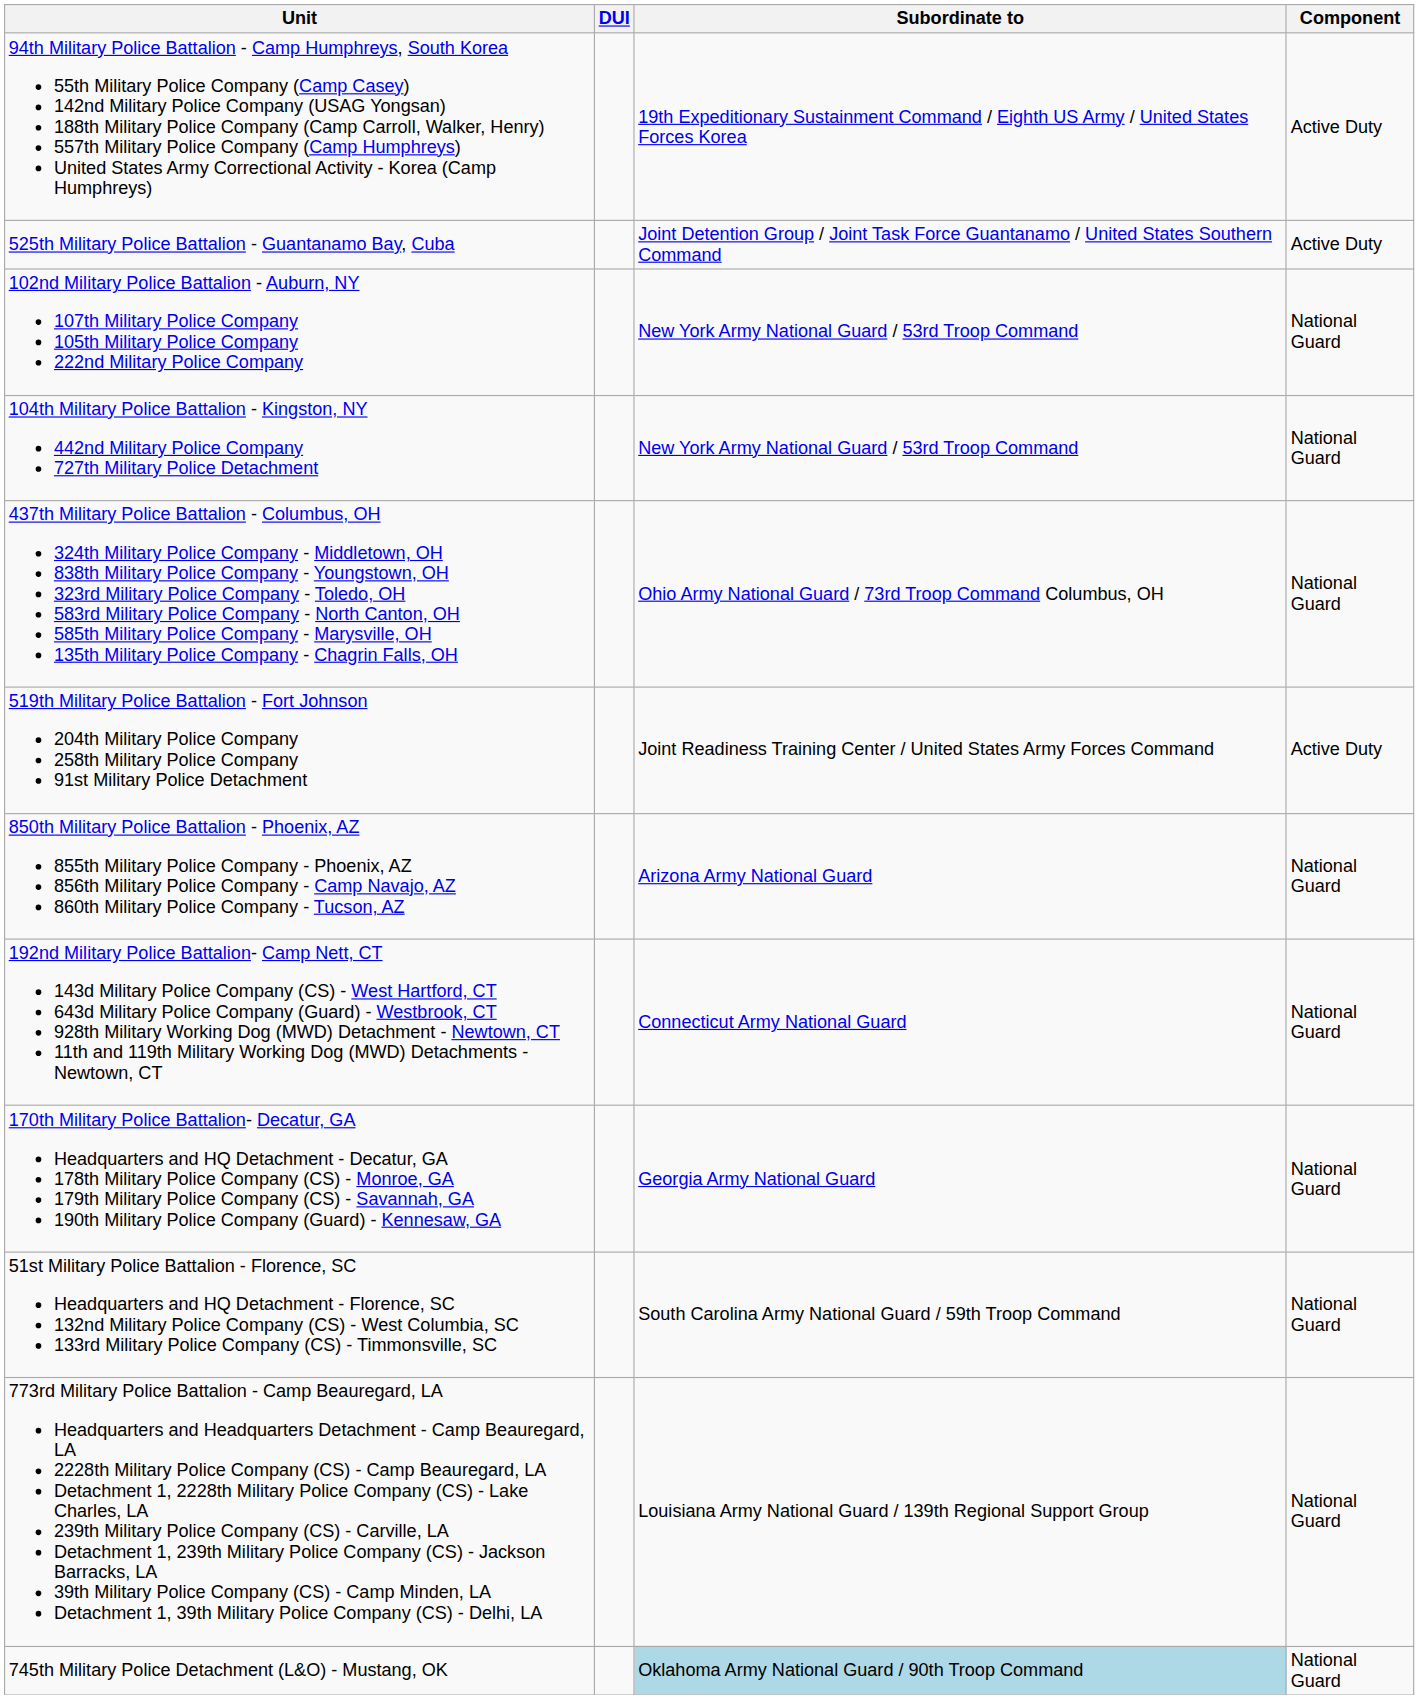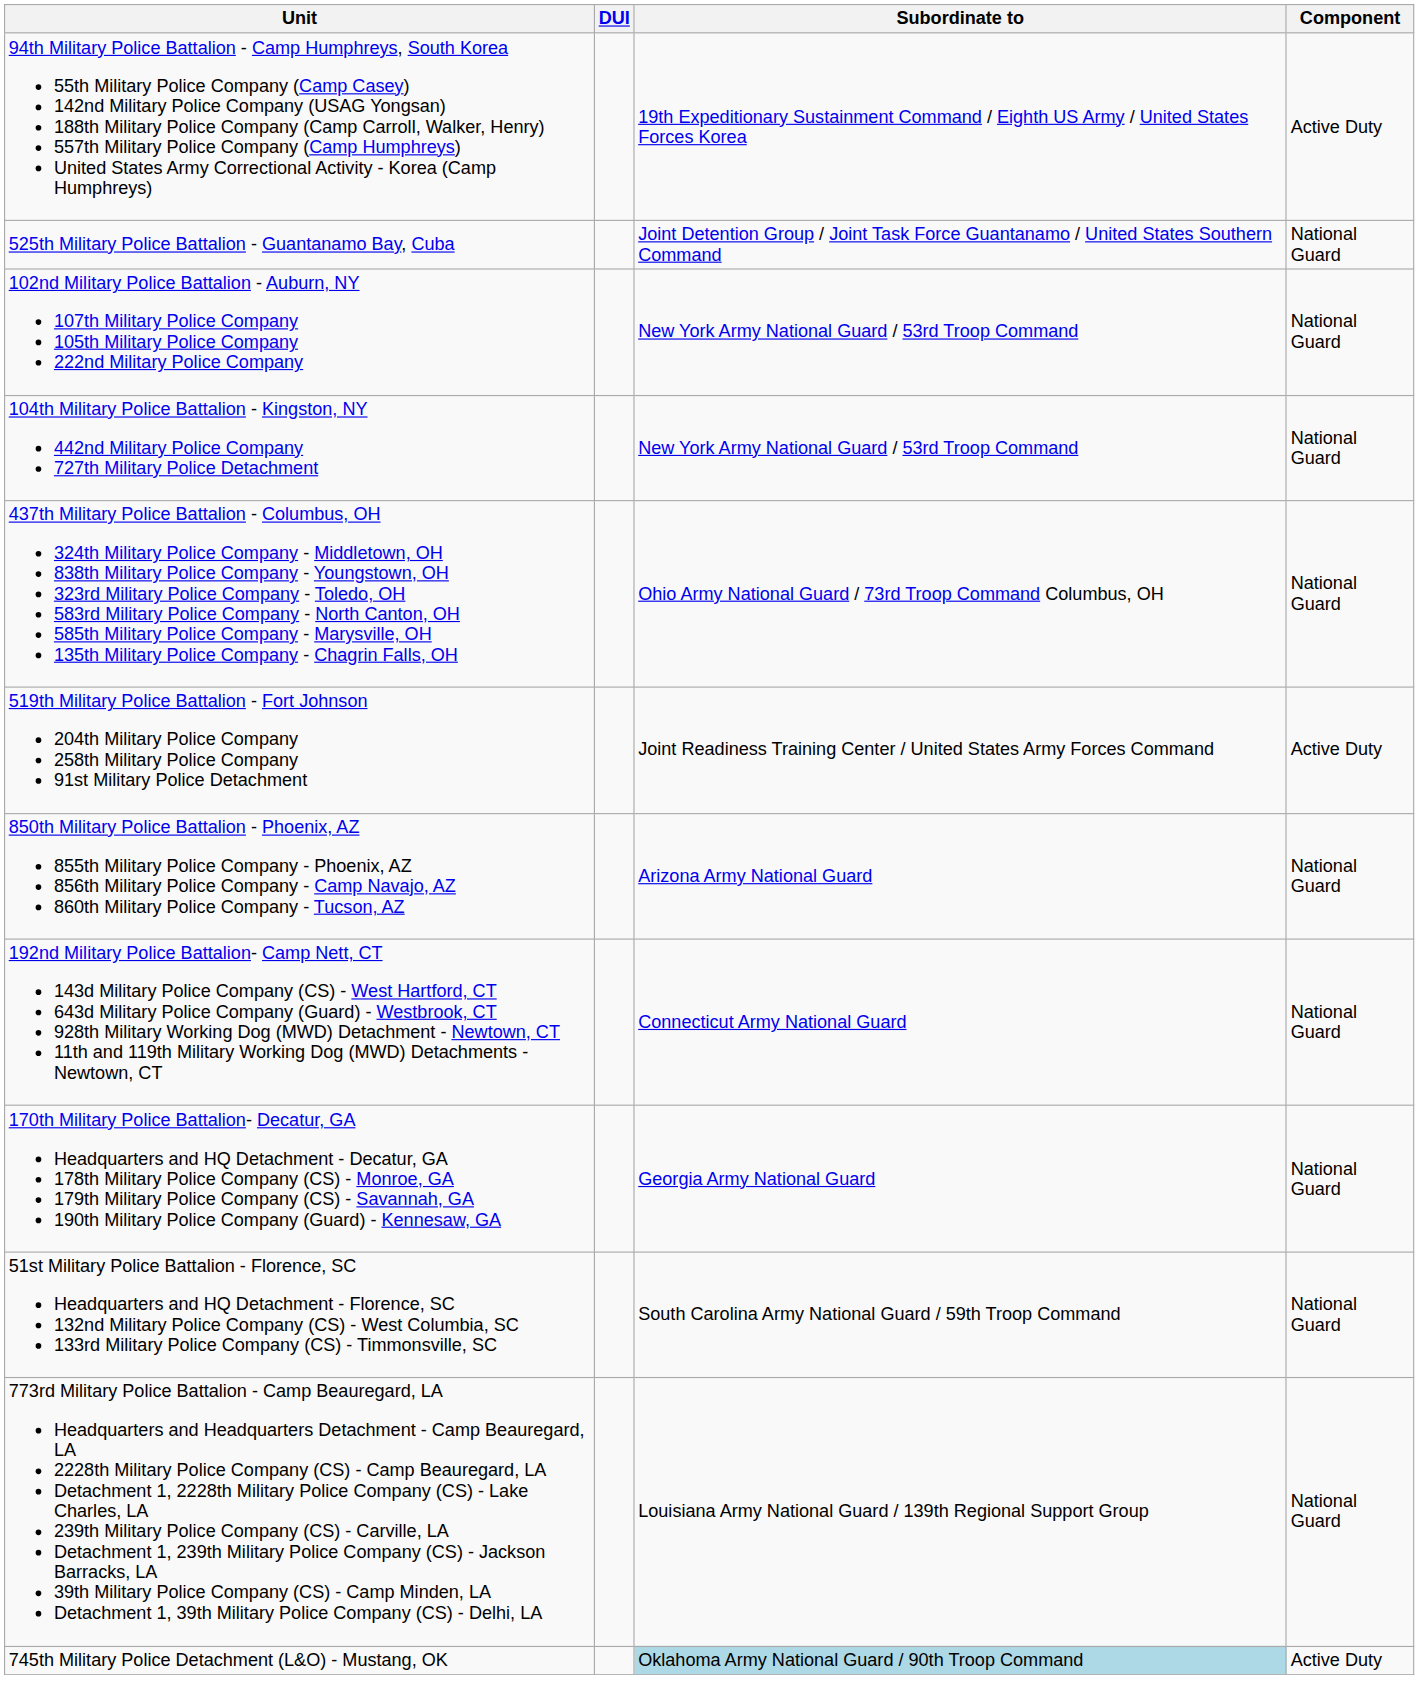 <table class="wikitable">
 <tr>
 <th>Unit</th>
 <th><a href='#'>DUI</a></th>
 <th>Subordinate to</th>
 <th>Component</th>
 </tr>
 <tr>
 <td><a href='#'>94th Military Police Battalion</a> - <a href='#'>Camp Humphreys</a>, <a href='#'>South Korea</a><br><ul><li>55th Military Police Company (<a href='#'>Camp Casey</a>)</li><li>142nd Military Police Company (USAG Yongsan)</li><li>188th Military Police Company (Camp Carroll, Walker, Henry)</li><li>557th Military Police Company (<a href='#'>Camp Humphreys</a>)</li><li>United States Army Correctional Activity - Korea (Camp Humphreys)</li></ul></td>
 <td></td>
 <td><a href='#'>19th Expeditionary Sustainment Command</a> / <a href='#'>Eighth US Army</a> / <a href='#'>United States Forces Korea</a></td>
 <td>Active Duty</td>
 </tr>
 <tr>
 <td><a href='#'>525th Military Police Battalion</a> - <a href='#'>Guantanamo Bay</a>, <a href='#'>Cuba</a></td>
 <td></td>
 <td><a href='#'>Joint Detention Group</a> / <a href='#'>Joint Task Force Guantanamo</a> / <a href='#'>United States Southern Command</a></td>
-<td>Active Duty</td>
+<td>National Guard</td>
 </tr>
 <tr>
 <td><a href='#'>102nd Military Police Battalion</a> - <a href='#'>Auburn, NY</a><br><ul><li><a href='#'>107th Military Police Company</a></li><li><a href='#'>105th Military Police Company</a></li><li><a href='#'>222nd Military Police Company</a></li></ul></td>
 <td></td>
 <td><a href='#'>New York Army National Guard</a> / <a href='#'>53rd Troop Command</a></td>
 <td>National Guard</td>
 </tr>
 <tr>
 <td><a href='#'>104th Military Police Battalion</a> - <a href='#'>Kingston, NY</a><br><ul><li><a href='#'>442nd Military Police Company</a></li><li><a href='#'>727th Military Police Detachment</a></li></ul></td>
 <td></td>
 <td><a href='#'>New York Army National Guard</a> / <a href='#'>53rd Troop Command</a></td>
 <td>National Guard</td>
 </tr>
 <tr>
 <td><a href='#'>437th Military Police Battalion</a> - <a href='#'>Columbus, OH</a><br><ul><li><a href='#'>324th Military Police Company</a> - <a href='#'>Middletown, OH</a></li><li><a href='#'>838th Military Police Company</a> - <a href='#'>Youngstown, OH</a></li><li><a href='#'>323rd Military Police Company</a> - <a href='#'>Toledo, OH</a></li><li><a href='#'>583rd Military Police Company</a> - <a href='#'>North Canton, OH</a></li><li><a href='#'>585th Military Police Company</a> - <a href='#'>Marysville, OH</a></li><li><a href='#'>135th Military Police Company</a> - <a href='#'>Chagrin Falls, OH</a></li></ul></td>
 <td></td>
 <td><a href='#'>Ohio Army National Guard</a> / <a href='#'>73rd Troop Command</a> Columbus, OH</td>
 <td>National Guard</td>
 </tr>
 <tr>
 <td><a href='#'>519th Military Police Battalion</a> - <a href='#'>Fort Johnson</a><br><ul><li>204th Military Police Company</li><li>258th Military Police Company</li><li>91st Military Police Detachment</li></ul></td>
 <td></td>
 <td>Joint Readiness Training Center / United States Army Forces Command</td>
 <td>Active Duty</td>
 </tr>
 <tr>
 <td><a href='#'>850th Military Police Battalion</a> - <a href='#'>Phoenix, AZ</a><br><ul><li>855th Military Police Company - Phoenix, AZ</li><li>856th Military Police Company - <a href='#'>Camp Navajo, AZ</a></li><li>860th Military Police Company - <a href='#'>Tucson, AZ</a></li></ul></td>
 <td></td>
 <td><a href='#'>Arizona Army National Guard</a></td>
 <td>National Guard</td>
 </tr>
 <tr>
 <td><a href='#'>192nd Military Police Battalion</a>- <a href='#'>Camp Nett, CT</a><br><ul><li>143d Military Police Company (CS) - <a href='#'>West Hartford, CT</a></li><li>643d Military Police Company (Guard) - <a href='#'>Westbrook, CT</a></li><li>928th Military Working Dog (MWD) Detachment - <a href='#'>Newtown, CT</a></li><li>11th and 119th Military Working Dog (MWD) Detachments - Newtown, CT</li></ul></td>
 <td></td>
 <td><a href='#'>Connecticut Army National Guard</a></td>
 <td>National Guard</td>
 </tr>
 <tr>
 <td><a href='#'>170th Military Police Battalion</a>- <a href='#'>Decatur, GA</a><br><ul><li>Headquarters and HQ Detachment - Decatur, GA</li><li>178th Military Police Company (CS) - <a href='#'>Monroe, GA</a></li><li>179th Military Police Company (CS) - <a href='#'>Savannah, GA</a></li><li>190th Military Police Company (Guard) - <a href='#'>Kennesaw, GA</a></li></ul></td>
 <td></td>
 <td><a href='#'>Georgia Army National Guard</a></td>
 <td>National Guard</td>
 </tr>
 <tr>
 <td>51st Military Police Battalion - Florence, SC<br><ul><li>Headquarters and HQ Detachment - Florence, SC</li><li>132nd Military Police Company (CS) - West Columbia, SC</li><li>133rd Military Police Company (CS) - Timmonsville, SC</li></ul></td>
 <td></td>
 <td>South Carolina Army National Guard / 59th Troop Command</td>
 <td>National Guard</td>
 </tr>
 <tr>
 <td>773rd Military Police Battalion - Camp Beauregard, LA<br><ul><li>Headquarters and Headquarters Detachment - Camp Beauregard, LA</li><li>2228th Military Police Company (CS) - Camp Beauregard, LA</li><li>Detachment 1, 2228th Military Police Company (CS) - Lake Charles, LA</li><li>239th Military Police Company (CS) - Carville, LA</li><li>Detachment 1, 239th Military Police Company (CS) - Jackson Barracks, LA</li><li>39th Military Police Company (CS) - Camp Minden, LA</li><li>Detachment 1, 39th Military Police Company (CS) - Delhi, LA</li></ul></td>
 <td></td>
 <td>Louisiana Army National Guard / 139th Regional Support Group</td>
 <td>National Guard</td>
 </tr>
 <tr>
 <td>745th Military Police Detachment (L&O) - Mustang, OK</td>
 <td></td>
 <td style="background: lightblue;">Oklahoma Army National Guard / 90th Troop Command</td>
-<td>National Guard</td>
+<td>Active Duty</td>
 </tr>
 </table>
